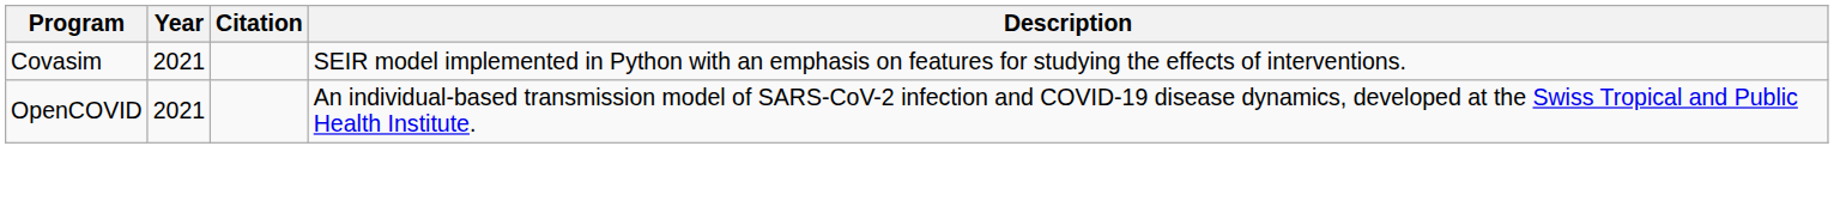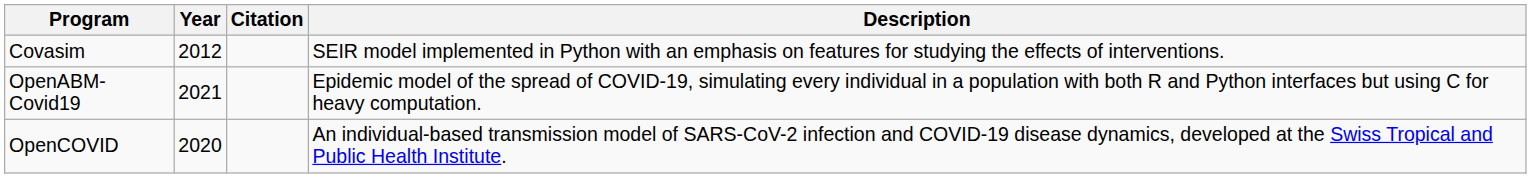 <table class="wikitable">
 <tr>
 <th>Program</th>
 <th>Year</th>
 <th>Citation</th>
 <th>Description</th>
 </tr>
 <tr>
 <td>Covasim</td>
-<td>2021</td>
+<td>2012</td>
 <td></td>
 <td>SEIR model implemented in Python with an emphasis on features for studying the effects of interventions.</td>
 </tr>
 <tr>
+<td>OpenABM-Covid19</td>
+<td>2021</td>
+<td></td>
+<td>Epidemic model of the spread of COVID-19, simulating every individual in a population with both R and Python interfaces but using C for heavy computation.</td>
+</tr>
+<tr>
 <td>OpenCOVID</td>
-<td>2021</td>
+<td>2020</td>
 <td></td>
 <td>An individual-based transmission model of SARS-CoV-2 infection and COVID-19 disease dynamics, developed at the <a href='#'>Swiss Tropical and Public Health Institute</a>.</td>
 </tr>
 </table>
